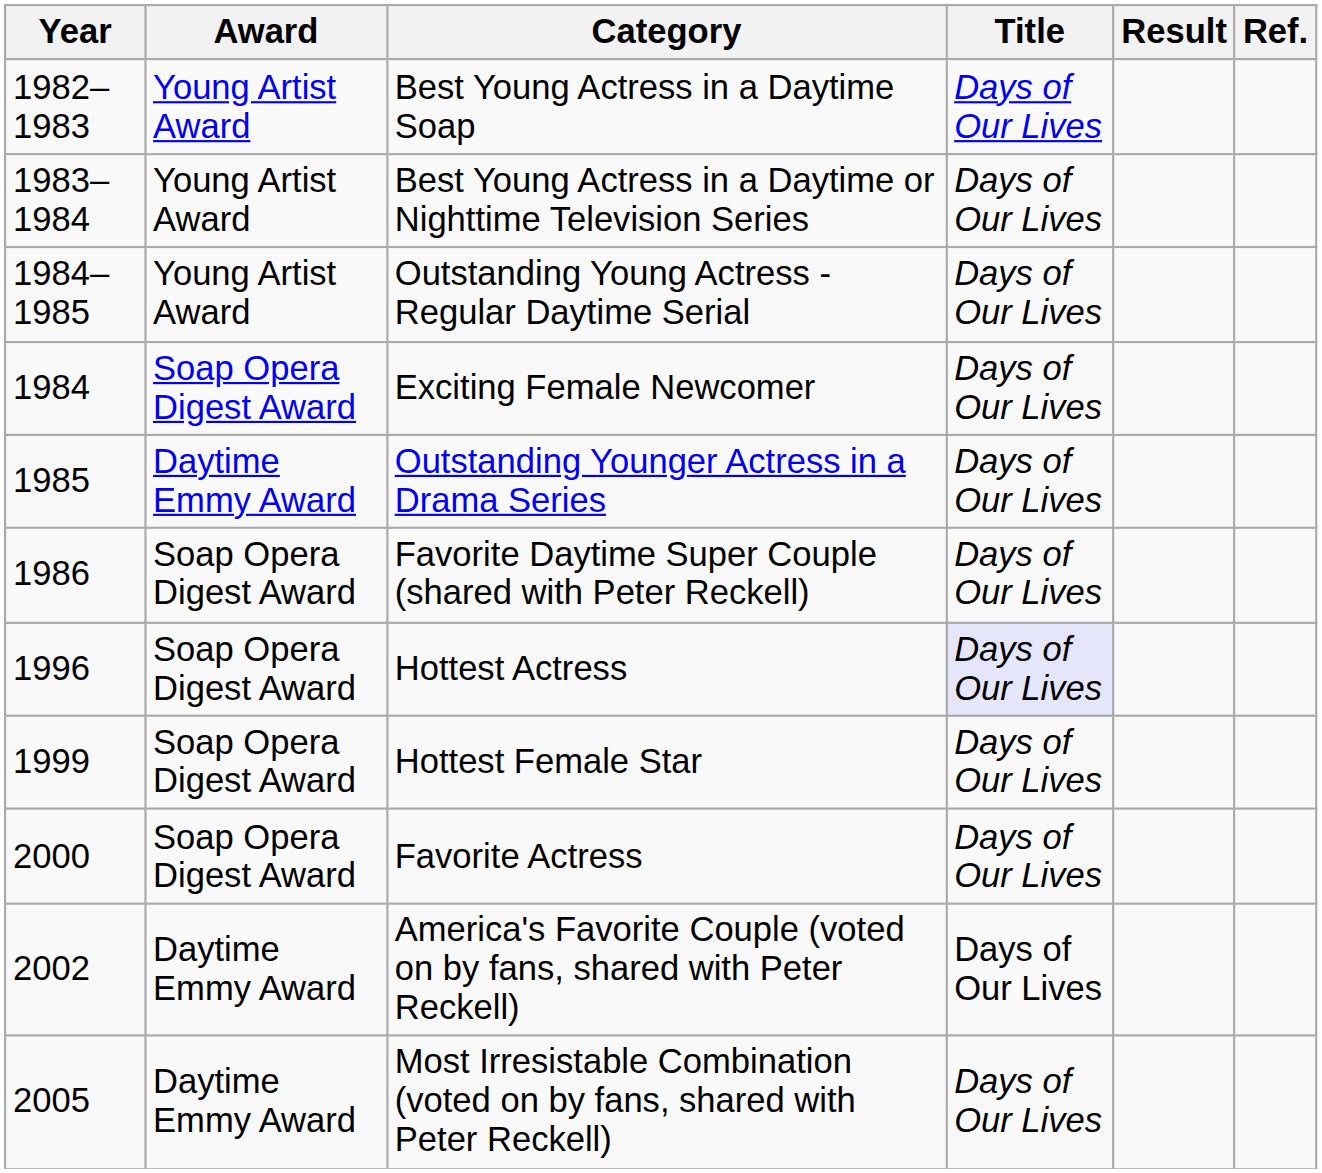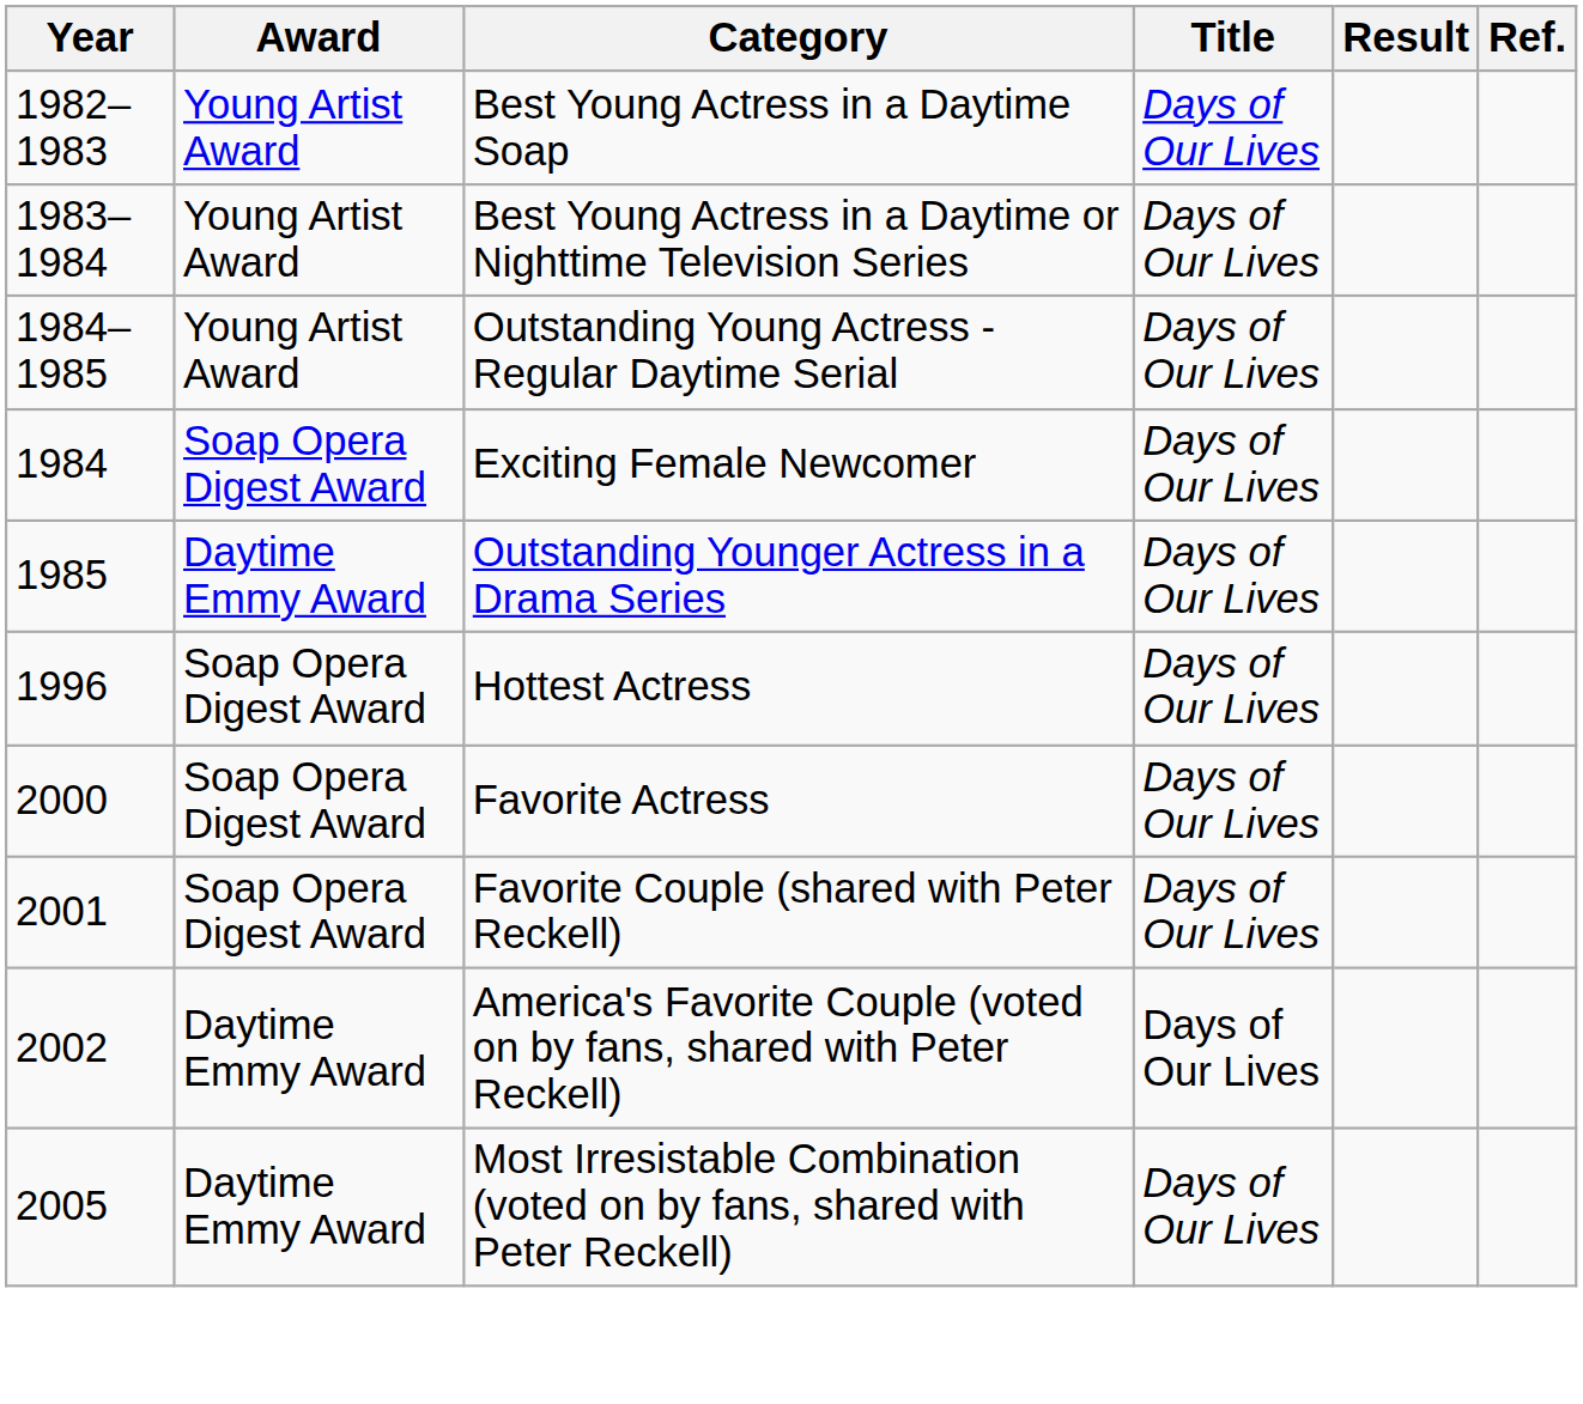 <table class="wikitable">
 <tr>
 <th>Year</th>
 <th>Award</th>
 <th>Category</th>
 <th>Title</th>
 <th>Result</th>
 <th>Ref.</th>
 </tr>
 <tr>
 <td>1982–1983</td>
 <td><a href='#'>Young Artist Award</a></td>
 <td>Best Young Actress in a Daytime Soap</td>
 <td><em><a href='#'>Days of Our Lives</a></em></td>
 <td></td>
 <td></td>
 </tr>
 <tr>
 <td>1983–1984</td>
 <td>Young Artist Award</td>
 <td>Best Young Actress in a Daytime or Nighttime Television Series</td>
 <td><em>Days of Our Lives</em></td>
 <td></td>
 <td></td>
 </tr>
 <tr>
 <td>1984–1985</td>
 <td>Young Artist Award</td>
 <td>Outstanding Young Actress - Regular Daytime Serial</td>
 <td><em>Days of Our Lives</em></td>
 <td></td>
 <td></td>
 </tr>
 <tr>
 <td>1984</td>
 <td><a href='#'>Soap Opera Digest Award</a></td>
 <td>Exciting Female Newcomer</td>
 <td><em>Days of Our Lives</em></td>
 <td></td>
 <td></td>
 </tr>
 <tr>
 <td>1985</td>
 <td><a href='#'>Daytime Emmy Award</a></td>
 <td><a href='#'>Outstanding Younger Actress in a Drama Series</a></td>
 <td><em>Days of Our Lives</em></td>
 <td></td>
 <td></td>
 </tr>
 <tr>
-<td>1986</td>
-<td>Soap Opera Digest Award</td>
-<td>Favorite Daytime Super Couple (shared with Peter Reckell)</td>
-<td><em>Days of Our Lives</em></td>
-<td></td>
-<td></td>
-</tr>
-<tr>
 <td>1996</td>
 <td>Soap Opera Digest Award</td>
 <td>Hottest Actress</td>
-<td style="background: lavender;"><em>Days of Our Lives</em></td>
-<td></td>
-<td></td>
-</tr>
-<tr>
-<td>1999</td>
-<td>Soap Opera Digest Award</td>
-<td>Hottest Female Star</td>
 <td><em>Days of Our Lives</em></td>
 <td></td>
 <td></td>
 </tr>
 <tr>
 <td>2000</td>
 <td>Soap Opera Digest Award</td>
 <td>Favorite Actress</td>
+<td><em>Days of Our Lives</em></td>
+<td></td>
+<td></td>
+</tr>
+<tr>
+<td>2001</td>
+<td>Soap Opera Digest Award</td>
+<td>Favorite Couple (shared with Peter Reckell)</td>
 <td><em>Days of Our Lives</em></td>
 <td></td>
 <td></td>
 </tr>
 <tr>
 <td>2002</td>
 <td>Daytime Emmy Award</td>
 <td>America's Favorite Couple (voted on by fans, shared with Peter Reckell)</td>
 <td>Days of Our Lives</td>
 <td></td>
 <td></td>
 </tr>
 <tr>
 <td>2005</td>
 <td>Daytime Emmy Award</td>
 <td>Most Irresistable Combination (voted on by fans, shared with Peter Reckell)</td>
 <td><em>Days of Our Lives</em></td>
 <td></td>
 <td></td>
 </tr>
 </table>
